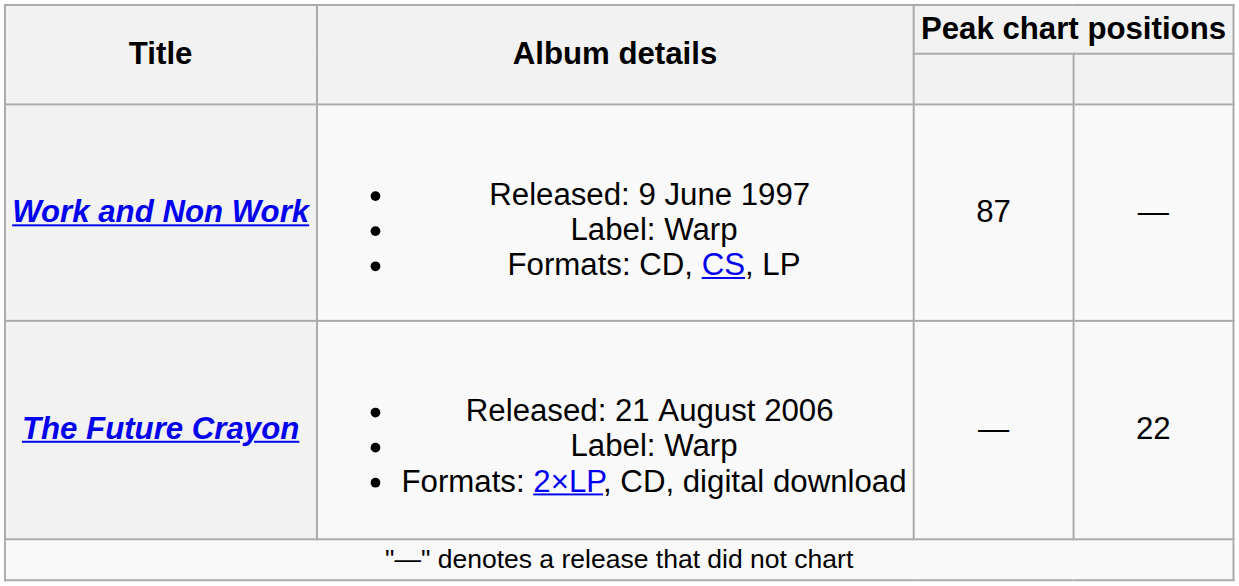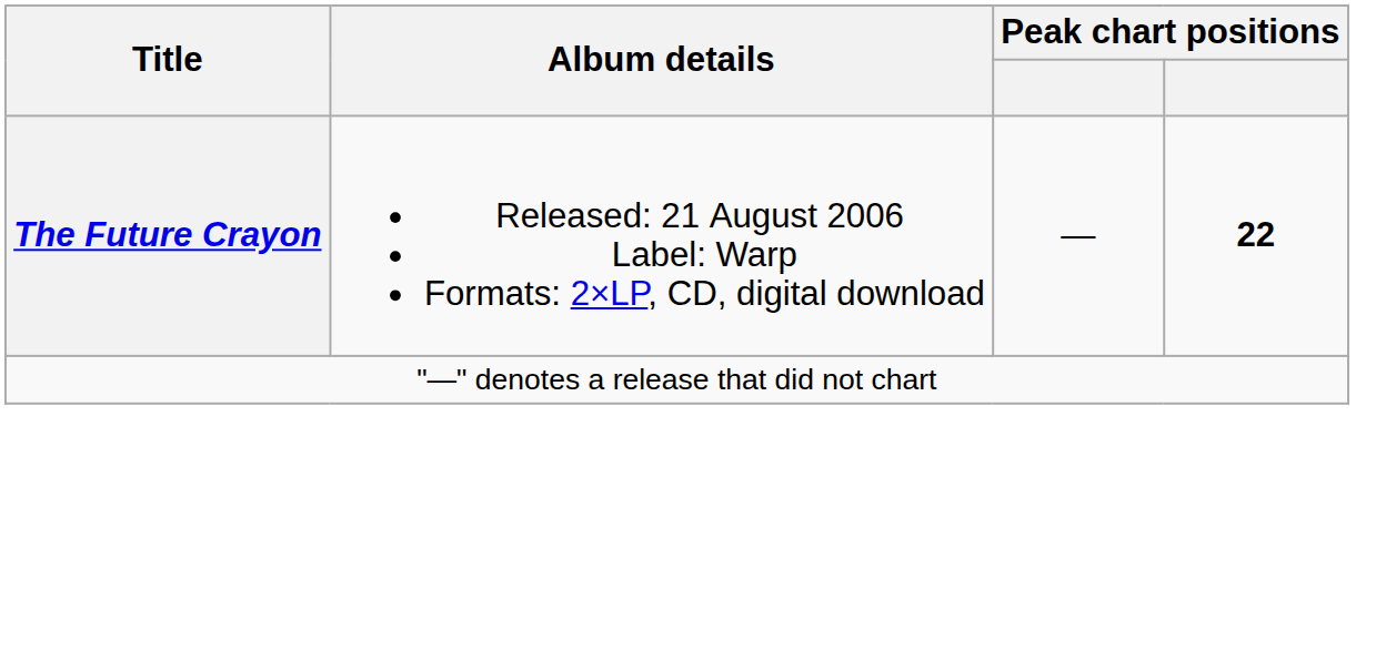 <table class="wikitable plainrowheaders" style="text-align:center">
 <tr>
 <th scope="col" rowspan="2">Title</th>
 <th scope="col" rowspan="2">Album details</th>
 <th scope="col" colspan="2">Peak chart positions</th>
 </tr>
 <tr>
 <th scope="col"><br></th>
 <th scope="col"><br></th>
 </tr>
 <tr>
-<th scope="row"><em><a href='#'>Work and Non Work</a></em></th>
-<td><br><ul><li>Released: 9 June 1997 </li><li>Label: Warp </li><li>Formats: CD, <a href='#'>CS</a>, LP</li></ul></td>
-<td>87</td>
-<td>—</td>
-</tr>
-<tr>
 <th scope="row"><em><a href='#'>The Future Crayon</a></em></th>
 <td><br><ul><li>Released: 21 August 2006 </li><li>Label: Warp </li><li>Formats: <a href='#'>2×LP</a>, CD, digital download</li></ul></td>
 <td>—</td>
-<td>22</td>
+<td><strong>22</strong></td>
 </tr>
 <tr>
 <td colspan="4" style="font-size:85%">"—" denotes a release that did not chart</td>
 </tr>
 </table>
